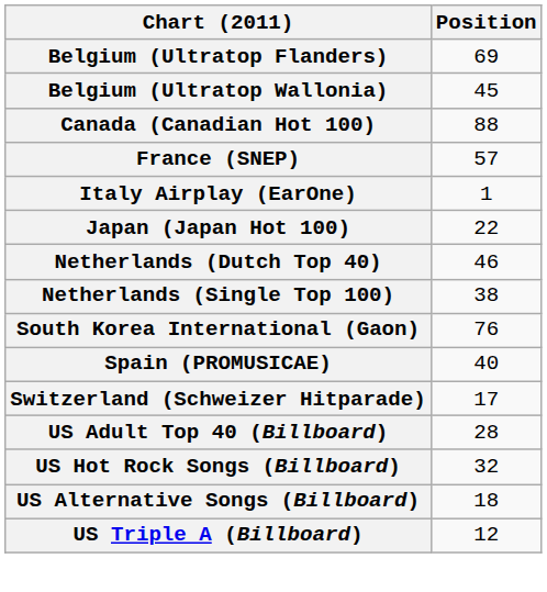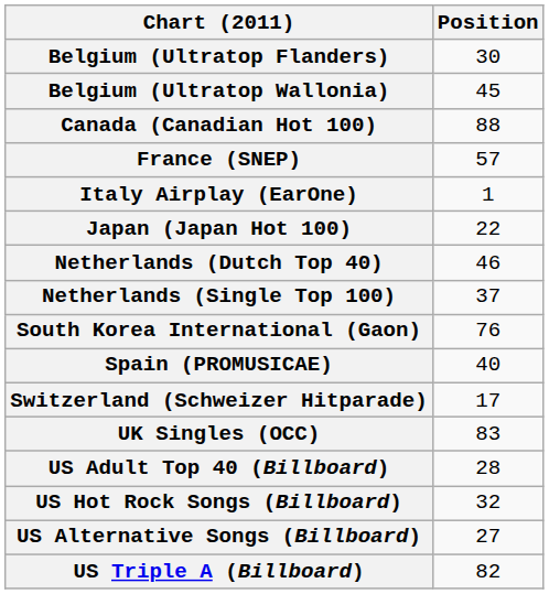 <table class="wikitable sortable plainrowheaders" style="text-align:center">
 <tr>
 <th scope="col">Chart (2011)</th>
 <th scope="col">Position</th>
 </tr>
 <tr>
 <th scope="row">Belgium (Ultratop Flanders)</th>
-<td>69</td>
+<td>30</td>
 </tr>
 <tr>
 <th scope="row">Belgium (Ultratop Wallonia)</th>
 <td>45</td>
 </tr>
 <tr>
 <th scope="row">Canada (Canadian Hot 100)</th>
 <td>88</td>
 </tr>
 <tr>
 <th scope="row">France (SNEP)</th>
 <td>57</td>
 </tr>
 <tr>
 <th scope="row">Italy Airplay (EarOne)</th>
 <td>1</td>
 </tr>
 <tr>
 <th scope="row">Japan (Japan Hot 100)</th>
 <td>22</td>
 </tr>
 <tr>
 <th scope="row">Netherlands (Dutch Top 40)</th>
 <td>46</td>
 </tr>
 <tr>
 <th scope="row">Netherlands (Single Top 100)</th>
-<td>38</td>
+<td>37</td>
 </tr>
 <tr>
 <th scope="row">South Korea International (Gaon)</th>
 <td>76</td>
 </tr>
 <tr>
 <th scope="row">Spain (PROMUSICAE)</th>
 <td>40</td>
 </tr>
 <tr>
 <th scope="row">Switzerland (Schweizer Hitparade)</th>
 <td>17</td>
 </tr>
 <tr>
+<th scope="row">UK Singles (OCC)</th>
+<td>83</td>
+</tr>
+<tr>
 <th scope="row">US Adult Top 40 (<em>Billboard</em>)</th>
 <td>28</td>
 </tr>
 <tr>
 <th scope="row">US Hot Rock Songs (<em>Billboard</em>)</th>
 <td>32</td>
 </tr>
 <tr>
 <th scope="row">US Alternative Songs (<em>Billboard</em>)</th>
-<td>18</td>
+<td>27</td>
 </tr>
 <tr>
 <th scope="row">US <a href='#'>Triple A</a> (<em>Billboard</em>)</th>
-<td>12</td>
+<td>82</td>
 </tr>
 </table>
